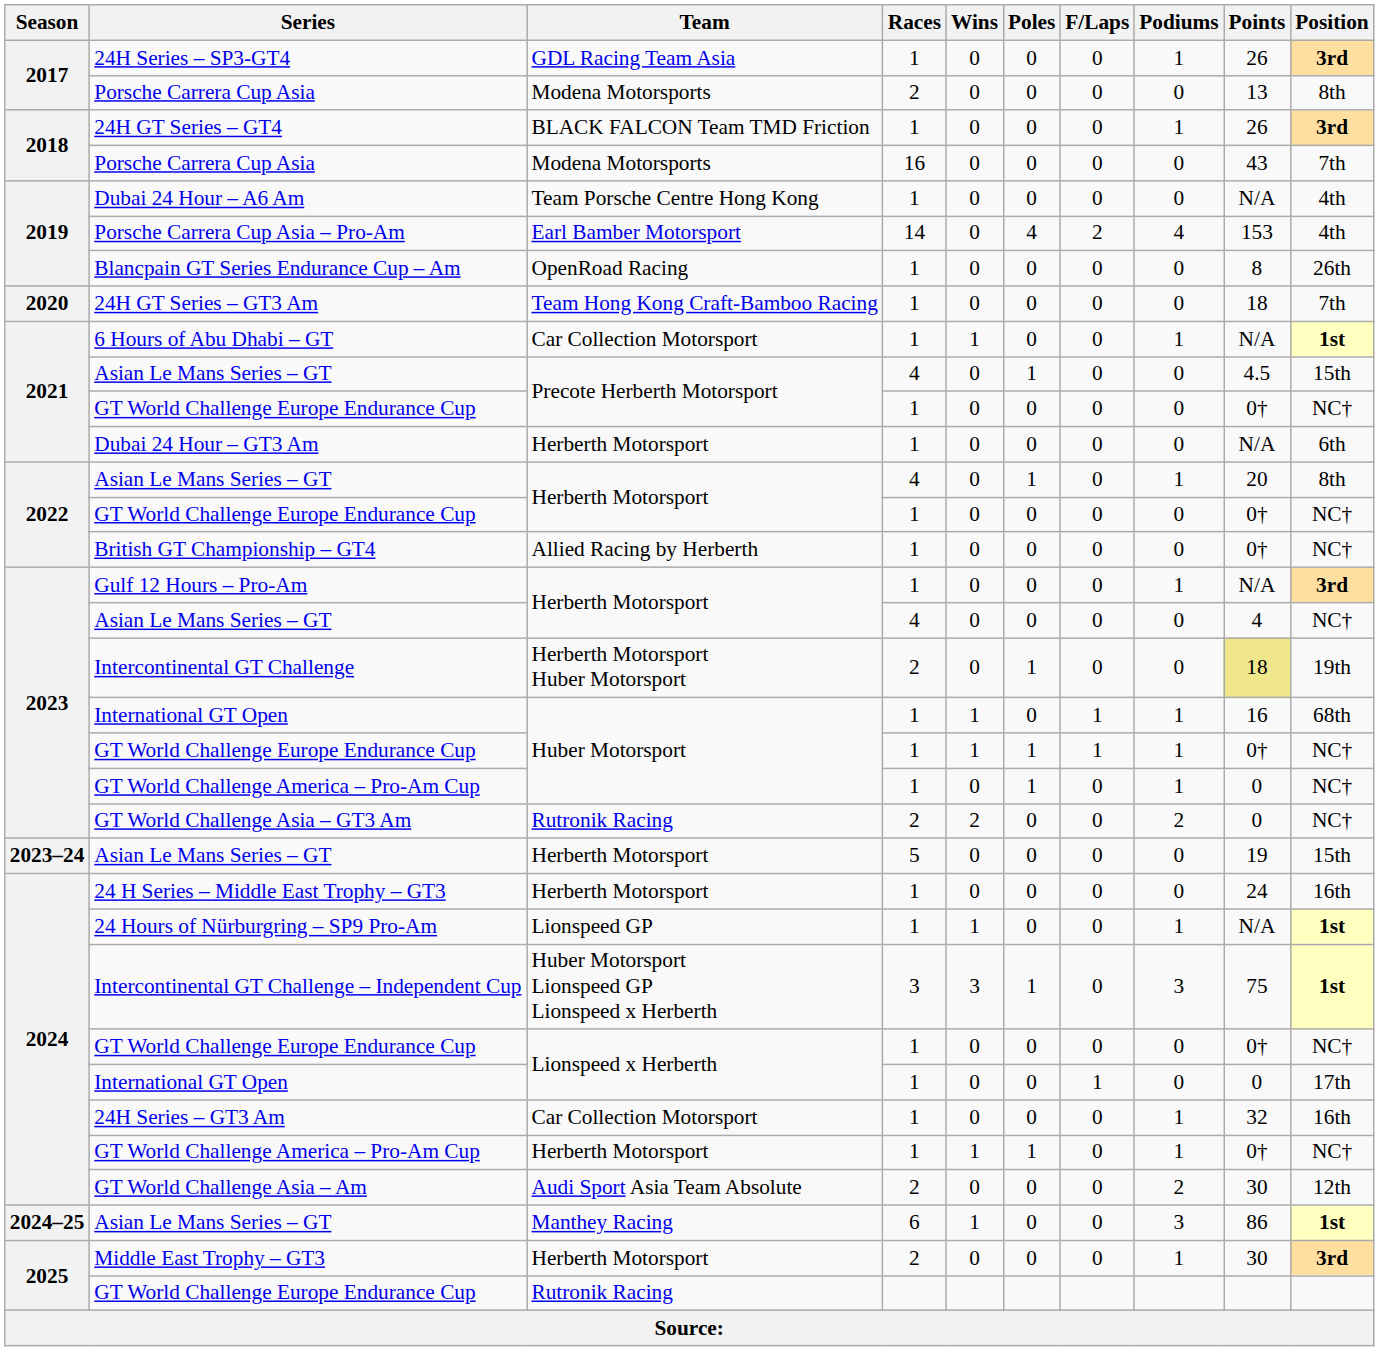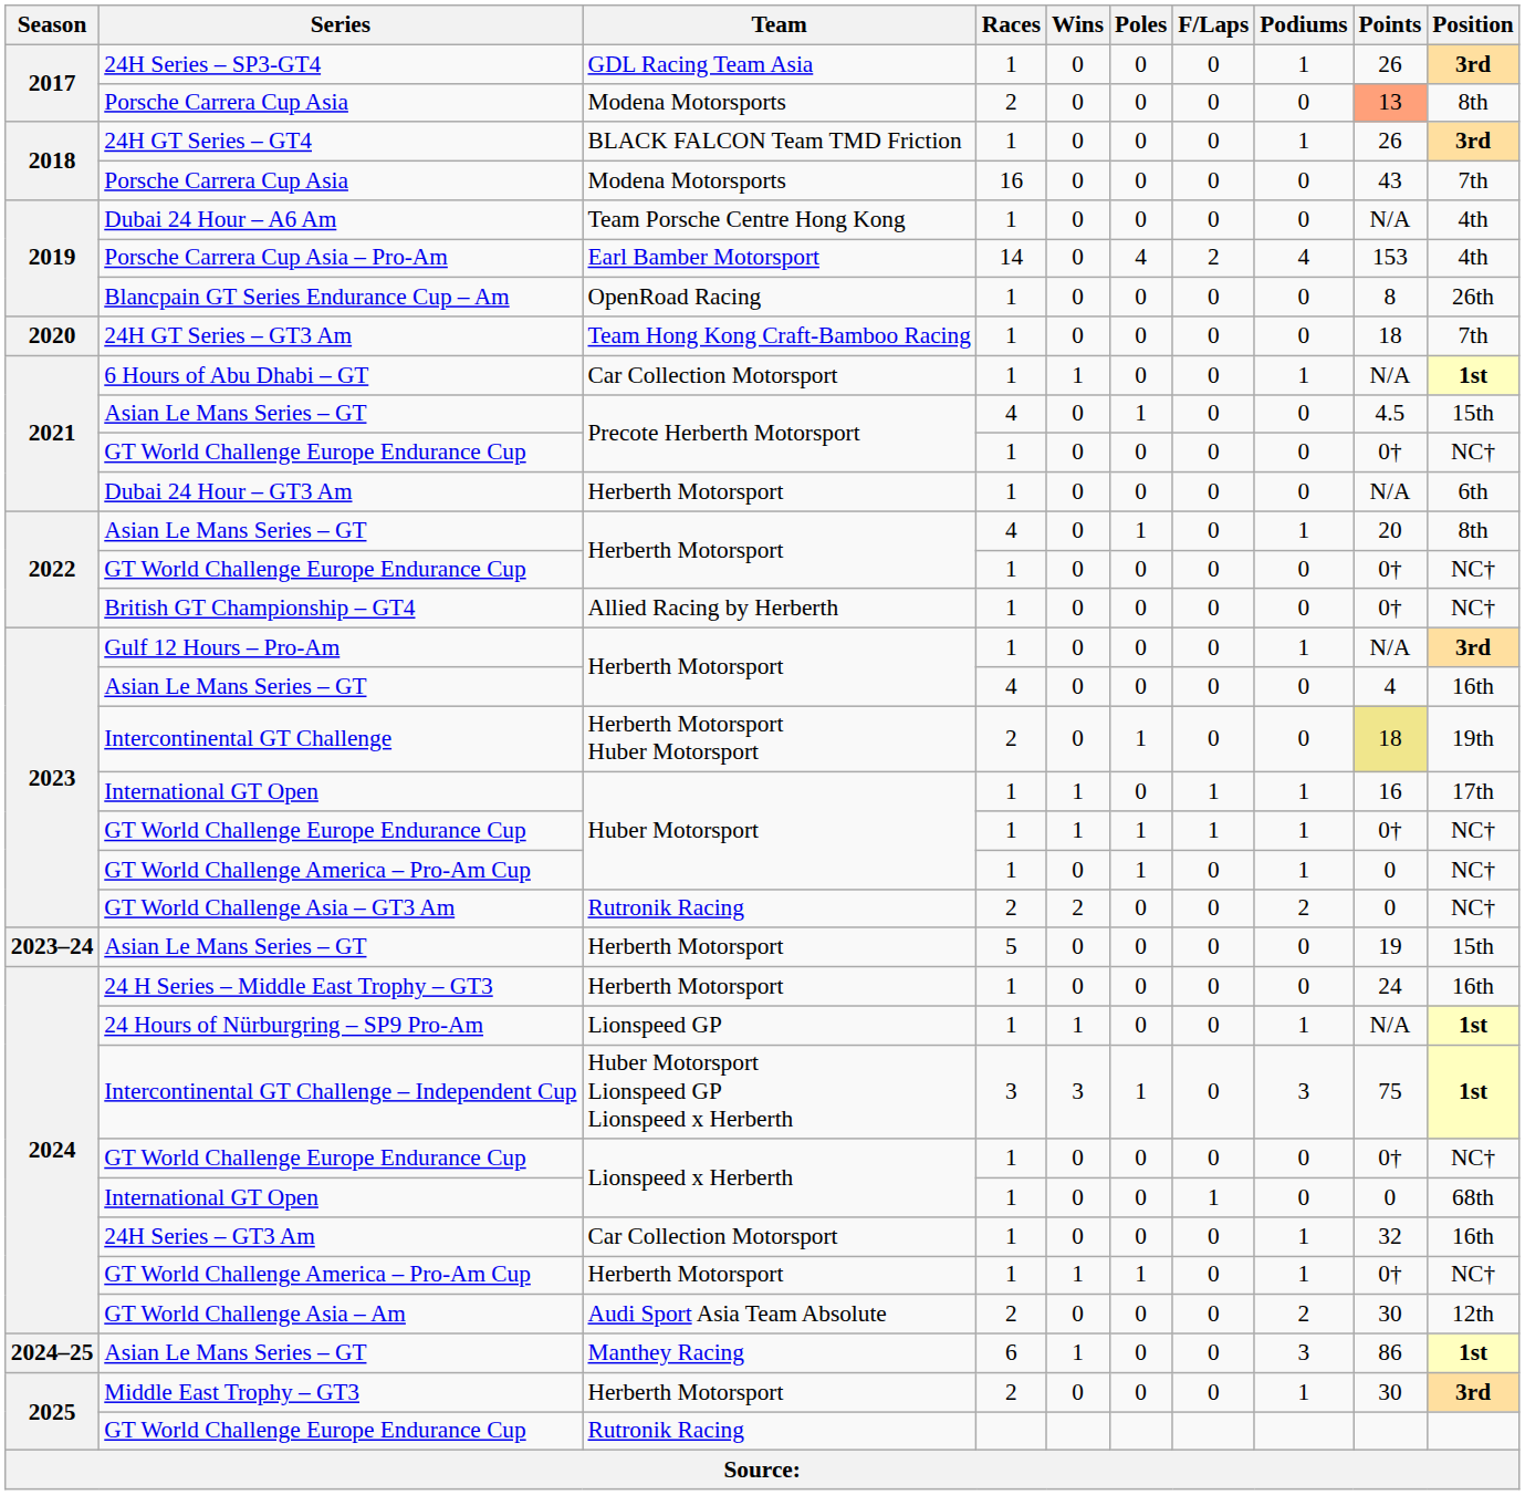 <table class="wikitable" style="font-size: 90%; text-align:center">
 <tr>
 <th>Season</th>
 <th>Series</th>
 <th>Team</th>
 <th>Races</th>
 <th>Wins</th>
 <th>Poles</th>
 <th>F/Laps</th>
 <th>Podiums</th>
 <th>Points</th>
 <th>Position</th>
 </tr>
 <tr>
 <th rowspan="2">2017</th>
 <td align=left><a href='#'>24H Series – SP3-GT4</a></td>
 <td align=left><a href='#'>GDL Racing Team Asia</a></td>
 <td>1</td>
 <td>0</td>
 <td>0</td>
 <td>0</td>
 <td>1</td>
 <td>26</td>
 <td style="background:#ffdf9f"><strong>3rd</strong></td>
 </tr>
 <tr>
 <td align=left><a href='#'>Porsche Carrera Cup Asia</a></td>
 <td align=left>Modena Motorsports</td>
 <td>2</td>
 <td>0</td>
 <td>0</td>
 <td>0</td>
 <td>0</td>
-<td>13</td>
+<td style="background: lightsalmon;">13</td>
 <td>8th</td>
 </tr>
 <tr>
 <th rowspan="2">2018</th>
 <td align=left><a href='#'>24H GT Series – GT4</a></td>
 <td align=left>BLACK FALCON Team TMD Friction</td>
 <td>1</td>
 <td>0</td>
 <td>0</td>
 <td>0</td>
 <td>1</td>
 <td>26</td>
 <td style="background:#ffdf9f"><strong>3rd</strong></td>
 </tr>
 <tr>
 <td align=left><a href='#'>Porsche Carrera Cup Asia</a></td>
 <td align=left>Modena Motorsports</td>
 <td>16</td>
 <td>0</td>
 <td>0</td>
 <td>0</td>
 <td>0</td>
 <td>43</td>
 <td>7th</td>
 </tr>
 <tr>
 <th rowspan="3">2019</th>
 <td align=left><a href='#'>Dubai 24 Hour – A6 Am</a></td>
 <td align=left>Team Porsche Centre Hong Kong</td>
 <td>1</td>
 <td>0</td>
 <td>0</td>
 <td>0</td>
 <td>0</td>
 <td>N/A</td>
 <td>4th</td>
 </tr>
 <tr>
 <td align=left><a href='#'>Porsche Carrera Cup Asia – Pro-Am</a></td>
 <td align=left><a href='#'>Earl Bamber Motorsport</a></td>
 <td>14</td>
 <td>0</td>
 <td>4</td>
 <td>2</td>
 <td>4</td>
 <td>153</td>
 <td>4th</td>
 </tr>
 <tr>
 <td align=left><a href='#'>Blancpain GT Series Endurance Cup – Am</a></td>
 <td align=left>OpenRoad Racing</td>
 <td>1</td>
 <td>0</td>
 <td>0</td>
 <td>0</td>
 <td>0</td>
 <td>8</td>
 <td>26th</td>
 </tr>
 <tr>
 <th>2020</th>
 <td align=left><a href='#'>24H GT Series – GT3 Am</a></td>
 <td align=left><a href='#'>Team Hong Kong Craft-Bamboo Racing</a></td>
 <td>1</td>
 <td>0</td>
 <td>0</td>
 <td>0</td>
 <td>0</td>
 <td>18</td>
 <td>7th</td>
 </tr>
 <tr>
 <th rowspan="4">2021</th>
 <td align=left><a href='#'>6 Hours of Abu Dhabi – GT</a></td>
 <td align=left>Car Collection Motorsport</td>
 <td>1</td>
 <td>1</td>
 <td>0</td>
 <td>0</td>
 <td>1</td>
 <td>N/A</td>
 <td style="background:#FFFFBF"><strong>1st</strong></td>
 </tr>
 <tr>
 <td align=left><a href='#'>Asian Le Mans Series – GT</a></td>
 <td align=left rowspan="2">Precote Herberth Motorsport</td>
 <td>4</td>
 <td>0</td>
 <td>1</td>
 <td>0</td>
 <td>0</td>
 <td>4.5</td>
 <td>15th</td>
 </tr>
 <tr>
 <td align=left><a href='#'>GT World Challenge Europe Endurance Cup</a></td>
 <td>1</td>
 <td>0</td>
 <td>0</td>
 <td>0</td>
 <td>0</td>
 <td>0†</td>
 <td>NC†</td>
 </tr>
 <tr>
 <td align=left><a href='#'>Dubai 24 Hour – GT3 Am</a></td>
 <td align=left>Herberth Motorsport</td>
 <td>1</td>
 <td>0</td>
 <td>0</td>
 <td>0</td>
 <td>0</td>
 <td>N/A</td>
 <td>6th</td>
 </tr>
 <tr>
 <th rowspan="3">2022</th>
 <td align=left><a href='#'>Asian Le Mans Series – GT</a></td>
 <td align=left rowspan="2">Herberth Motorsport</td>
 <td>4</td>
 <td>0</td>
 <td>1</td>
 <td>0</td>
 <td>1</td>
 <td>20</td>
 <td>8th</td>
 </tr>
 <tr>
 <td align=left><a href='#'>GT World Challenge Europe Endurance Cup</a></td>
 <td>1</td>
 <td>0</td>
 <td>0</td>
 <td>0</td>
 <td>0</td>
 <td>0†</td>
 <td>NC†</td>
 </tr>
 <tr>
 <td align=left><a href='#'>British GT Championship – GT4</a></td>
 <td align=left>Allied Racing by Herberth</td>
 <td>1</td>
 <td>0</td>
 <td>0</td>
 <td>0</td>
 <td>0</td>
 <td>0†</td>
 <td>NC†</td>
 </tr>
 <tr>
 <th rowspan="7">2023</th>
 <td align="left"><a href='#'>Gulf 12 Hours – Pro-Am</a></td>
 <td align=left rowspan="2">Herberth Motorsport</td>
 <td>1</td>
 <td>0</td>
 <td>0</td>
 <td>0</td>
 <td>1</td>
 <td>N/A</td>
 <td style="background:#ffdf9f"><strong>3rd</strong></td>
 </tr>
 <tr>
 <td align="left"><a href='#'>Asian Le Mans Series – GT</a></td>
 <td>4</td>
 <td>0</td>
 <td>0</td>
 <td>0</td>
 <td>0</td>
 <td>4</td>
-<td>NC†</td>
+<td>16th</td>
 </tr>
 <tr>
 <td align=left><a href='#'>Intercontinental GT Challenge</a></td>
 <td align="left">Herberth Motorsport<br>Huber Motorsport</td>
 <td>2</td>
 <td>0</td>
 <td>1</td>
 <td>0</td>
 <td>0</td>
 <td style="background: khaki;">18</td>
 <td>19th</td>
 </tr>
 <tr>
 <td align=left><a href='#'>International GT Open</a></td>
 <td rowspan="3" align="left">Huber Motorsport</td>
 <td>1</td>
 <td>1</td>
 <td>0</td>
 <td>1</td>
 <td>1</td>
 <td>16</td>
-<td>68th</td>
+<td>17th</td>
 </tr>
 <tr>
 <td align=left><a href='#'>GT World Challenge Europe Endurance Cup</a></td>
 <td>1</td>
 <td>1</td>
 <td>1</td>
 <td>1</td>
 <td>1</td>
 <td>0†</td>
 <td>NC†</td>
 </tr>
 <tr>
 <td align=left><a href='#'>GT World Challenge America – Pro-Am Cup</a></td>
 <td>1</td>
 <td>0</td>
 <td>1</td>
 <td>0</td>
 <td>1</td>
 <td>0</td>
 <td>NC†</td>
 </tr>
 <tr>
 <td align=left><a href='#'>GT World Challenge Asia – GT3 Am</a></td>
 <td align=left><a href='#'>Rutronik Racing</a></td>
 <td>2</td>
 <td>2</td>
 <td>0</td>
 <td>0</td>
 <td>2</td>
 <td>0</td>
 <td>NC†</td>
 </tr>
 <tr>
 <th>2023–24</th>
 <td align=left><a href='#'>Asian Le Mans Series – GT</a></td>
 <td align="left">Herberth Motorsport</td>
 <td>5</td>
 <td>0</td>
 <td>0</td>
 <td>0</td>
 <td>0</td>
 <td>19</td>
 <td>15th</td>
 </tr>
 <tr>
 <th rowspan="8">2024</th>
 <td align="left"><a href='#'>24 H Series – Middle East Trophy – GT3</a></td>
 <td align="left">Herberth Motorsport</td>
 <td>1</td>
 <td>0</td>
 <td>0</td>
 <td>0</td>
 <td>0</td>
 <td>24</td>
 <td>16th</td>
 </tr>
 <tr>
 <td align=left><a href='#'>24 Hours of Nürburgring – SP9 Pro-Am</a></td>
 <td align=left>Lionspeed GP</td>
 <td>1</td>
 <td>1</td>
 <td>0</td>
 <td>0</td>
 <td>1</td>
 <td>N/A</td>
 <td style="background:#FFFFBF"><strong>1st</strong></td>
 </tr>
 <tr>
 <td align=left><a href='#'>Intercontinental GT Challenge – Independent Cup</a></td>
 <td align="left">Huber Motorsport<br>Lionspeed GP<br>Lionspeed x Herberth</td>
 <td>3</td>
 <td>3</td>
 <td>1</td>
 <td>0</td>
 <td>3</td>
 <td>75</td>
 <td style="background:#FFFFBF"><strong>1st</strong></td>
 </tr>
 <tr>
 <td align=left><a href='#'>GT World Challenge Europe Endurance Cup</a></td>
 <td align=left rowspan="2">Lionspeed x Herberth</td>
 <td>1</td>
 <td>0</td>
 <td>0</td>
 <td>0</td>
 <td>0</td>
 <td>0†</td>
 <td>NC†</td>
 </tr>
 <tr>
 <td align=left><a href='#'>International GT Open</a></td>
 <td>1</td>
 <td>0</td>
 <td>0</td>
 <td>1</td>
 <td>0</td>
 <td>0</td>
-<td>17th</td>
+<td>68th</td>
 </tr>
 <tr>
 <td align=left><a href='#'>24H Series – GT3 Am</a></td>
 <td align="left">Car Collection Motorsport</td>
 <td>1</td>
 <td>0</td>
 <td>0</td>
 <td>0</td>
 <td>1</td>
 <td>32</td>
 <td>16th</td>
 </tr>
 <tr>
 <td align=left><a href='#'>GT World Challenge America – Pro-Am Cup</a></td>
 <td align="left">Herberth Motorsport</td>
 <td>1</td>
 <td>1</td>
 <td>1</td>
 <td>0</td>
 <td>1</td>
 <td>0†</td>
 <td>NC†</td>
 </tr>
 <tr>
 <td align=left><a href='#'>GT World Challenge Asia – Am</a></td>
 <td align="left"><a href='#'>Audi Sport</a> Asia Team Absolute</td>
 <td>2</td>
 <td>0</td>
 <td>0</td>
 <td>0</td>
 <td>2</td>
 <td>30</td>
 <td>12th</td>
 </tr>
 <tr>
 <th>2024–25</th>
 <td align=left><a href='#'>Asian Le Mans Series – GT</a></td>
 <td align=left><a href='#'>Manthey Racing</a></td>
 <td>6</td>
 <td>1</td>
 <td>0</td>
 <td>0</td>
 <td>3</td>
 <td>86</td>
 <td style="background:#FFFFBF"><strong>1st</strong></td>
 </tr>
 <tr>
 <th rowspan="2">2025</th>
 <td align=left><a href='#'>Middle East Trophy – GT3</a></td>
 <td align=left>Herberth Motorsport</td>
 <td>2</td>
 <td>0</td>
 <td>0</td>
 <td>0</td>
 <td>1</td>
 <td>30</td>
 <td style="background:#ffdf9f"><strong>3rd</strong></td>
 </tr>
 <tr>
 <td align=left><a href='#'>GT World Challenge Europe Endurance Cup</a></td>
 <td align=left><a href='#'>Rutronik Racing</a></td>
 <td></td>
 <td></td>
 <td></td>
 <td></td>
 <td></td>
 <td></td>
 <td></td>
 </tr>
 <tr>
 <th colspan="10">Source:</th>
 </tr>
 </table>
